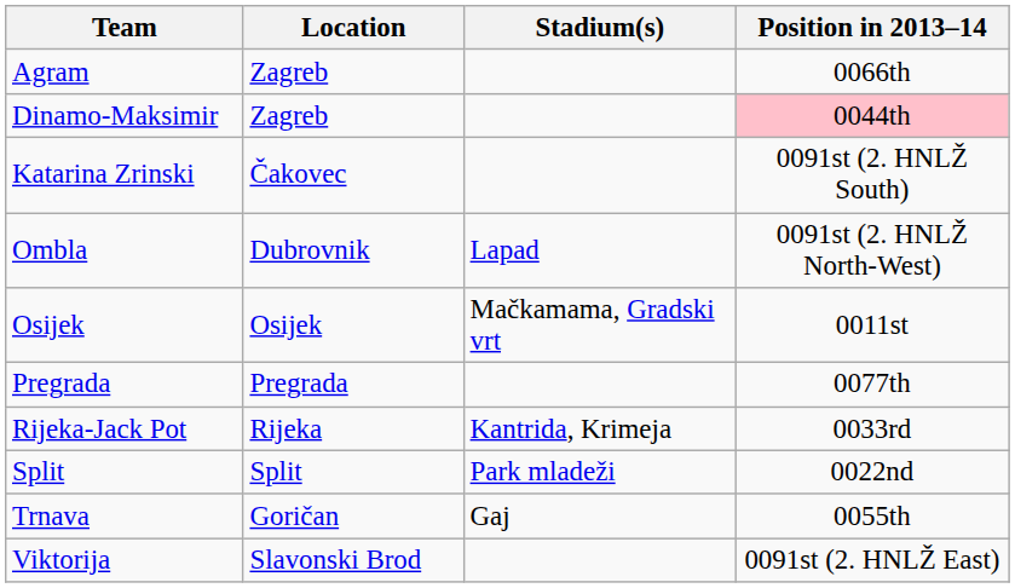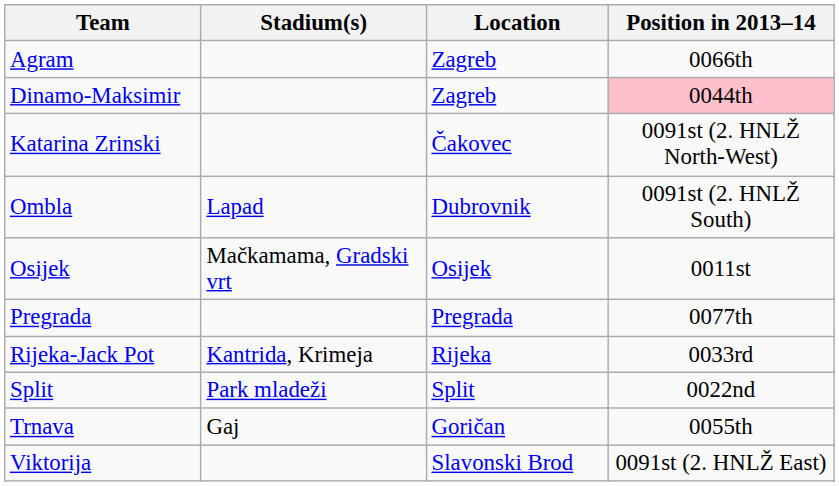 <table class="wikitable sortable" style="text-align: left;">
 <tr>
 <th width="130">Team</th>
+<th width="150">Stadium(s)</th>
 <th width="120">Location</th>
-<th width="150">Stadium(s)</th>
 <th width="150">Position in 2013–14</th>
 </tr>
 <tr>
 <td><a href='#'>Agram</a></td>
+<td></td>
 <td><a href='#'>Zagreb</a></td>
-<td></td>
 <td style="text-align:center;"><span>006</span>6th</td>
 </tr>
 <tr>
 <td><a href='#'>Dinamo-Maksimir</a></td>
+<td></td>
 <td><a href='#'>Zagreb</a></td>
-<td></td>
 <td style="background: pink; text-align:center;"><span>004</span>4th</td>
 </tr>
 <tr>
 <td><a href='#'>Katarina Zrinski</a></td>
+<td></td>
 <td><a href='#'>Čakovec</a></td>
-<td></td>
+<td style="text-align:center;"><span>009</span>1st (2. HNLŽ North-West)</td>
+</tr>
+<tr>
+<td><a href='#'>Ombla</a></td>
+<td><a href='#'>Lapad</a></td>
+<td><a href='#'>Dubrovnik</a></td>
 <td style="text-align:center;"><span>009</span>1st (2. HNLŽ South)</td>
 </tr>
 <tr>
-<td><a href='#'>Ombla</a></td>
-<td><a href='#'>Dubrovnik</a></td>
-<td><a href='#'>Lapad</a></td>
-<td style="text-align:center;"><span>009</span>1st (2. HNLŽ North-West)</td>
-</tr>
-<tr>
-<td><a href='#'>Osijek</a></td>
 <td><a href='#'>Osijek</a></td>
 <td>Mačkamama, <a href='#'>Gradski vrt</a></td>
+<td><a href='#'>Osijek</a></td>
 <td style="text-align:center;"><span>001</span>1st</td>
 </tr>
 <tr>
 <td><a href='#'>Pregrada</a></td>
+<td></td>
 <td><a href='#'>Pregrada</a></td>
-<td></td>
 <td style="text-align:center;"><span>007</span>7th</td>
 </tr>
 <tr>
 <td><a href='#'>Rijeka-Jack Pot</a></td>
+<td><a href='#'>Kantrida</a>, Krimeja</td>
 <td><a href='#'>Rijeka</a></td>
-<td><a href='#'>Kantrida</a>, Krimeja</td>
 <td style="text-align:center;"><span>003</span>3rd</td>
 </tr>
 <tr>
 <td><a href='#'>Split</a></td>
+<td><a href='#'>Park mladeži</a></td>
 <td><a href='#'>Split</a></td>
-<td><a href='#'>Park mladeži</a></td>
 <td style="text-align:center;"><span>002</span>2nd</td>
 </tr>
 <tr>
 <td><a href='#'>Trnava</a></td>
+<td>Gaj</td>
 <td><a href='#'>Goričan</a></td>
-<td>Gaj</td>
 <td style="text-align:center;"><span>005</span>5th</td>
 </tr>
 <tr>
 <td><a href='#'>Viktorija</a></td>
+<td></td>
 <td><a href='#'>Slavonski Brod</a></td>
-<td></td>
 <td style="text-align:center;"><span>009</span>1st (2. HNLŽ East)</td>
 </tr>
 </table>
